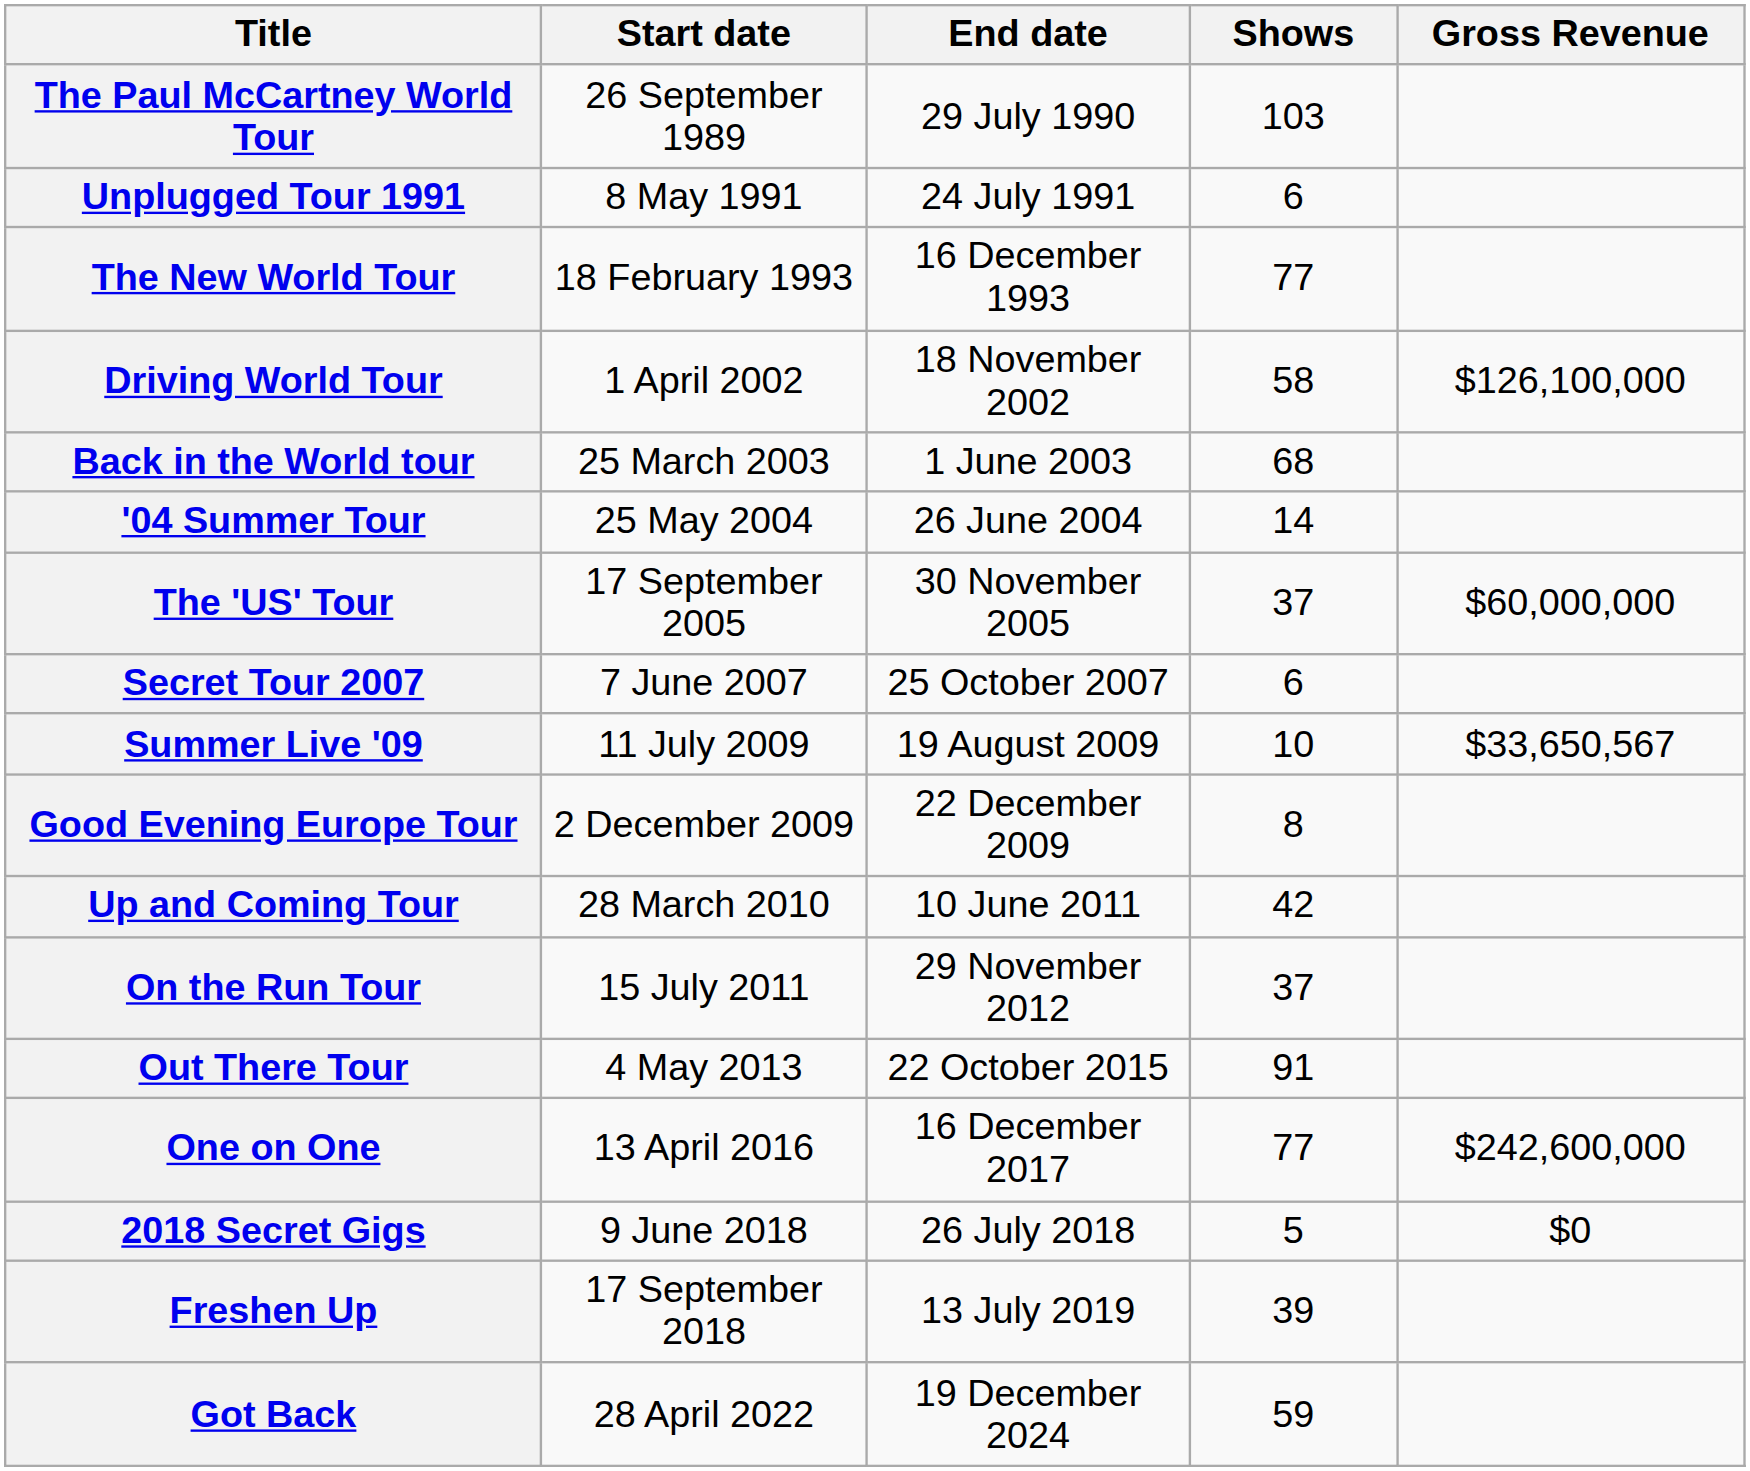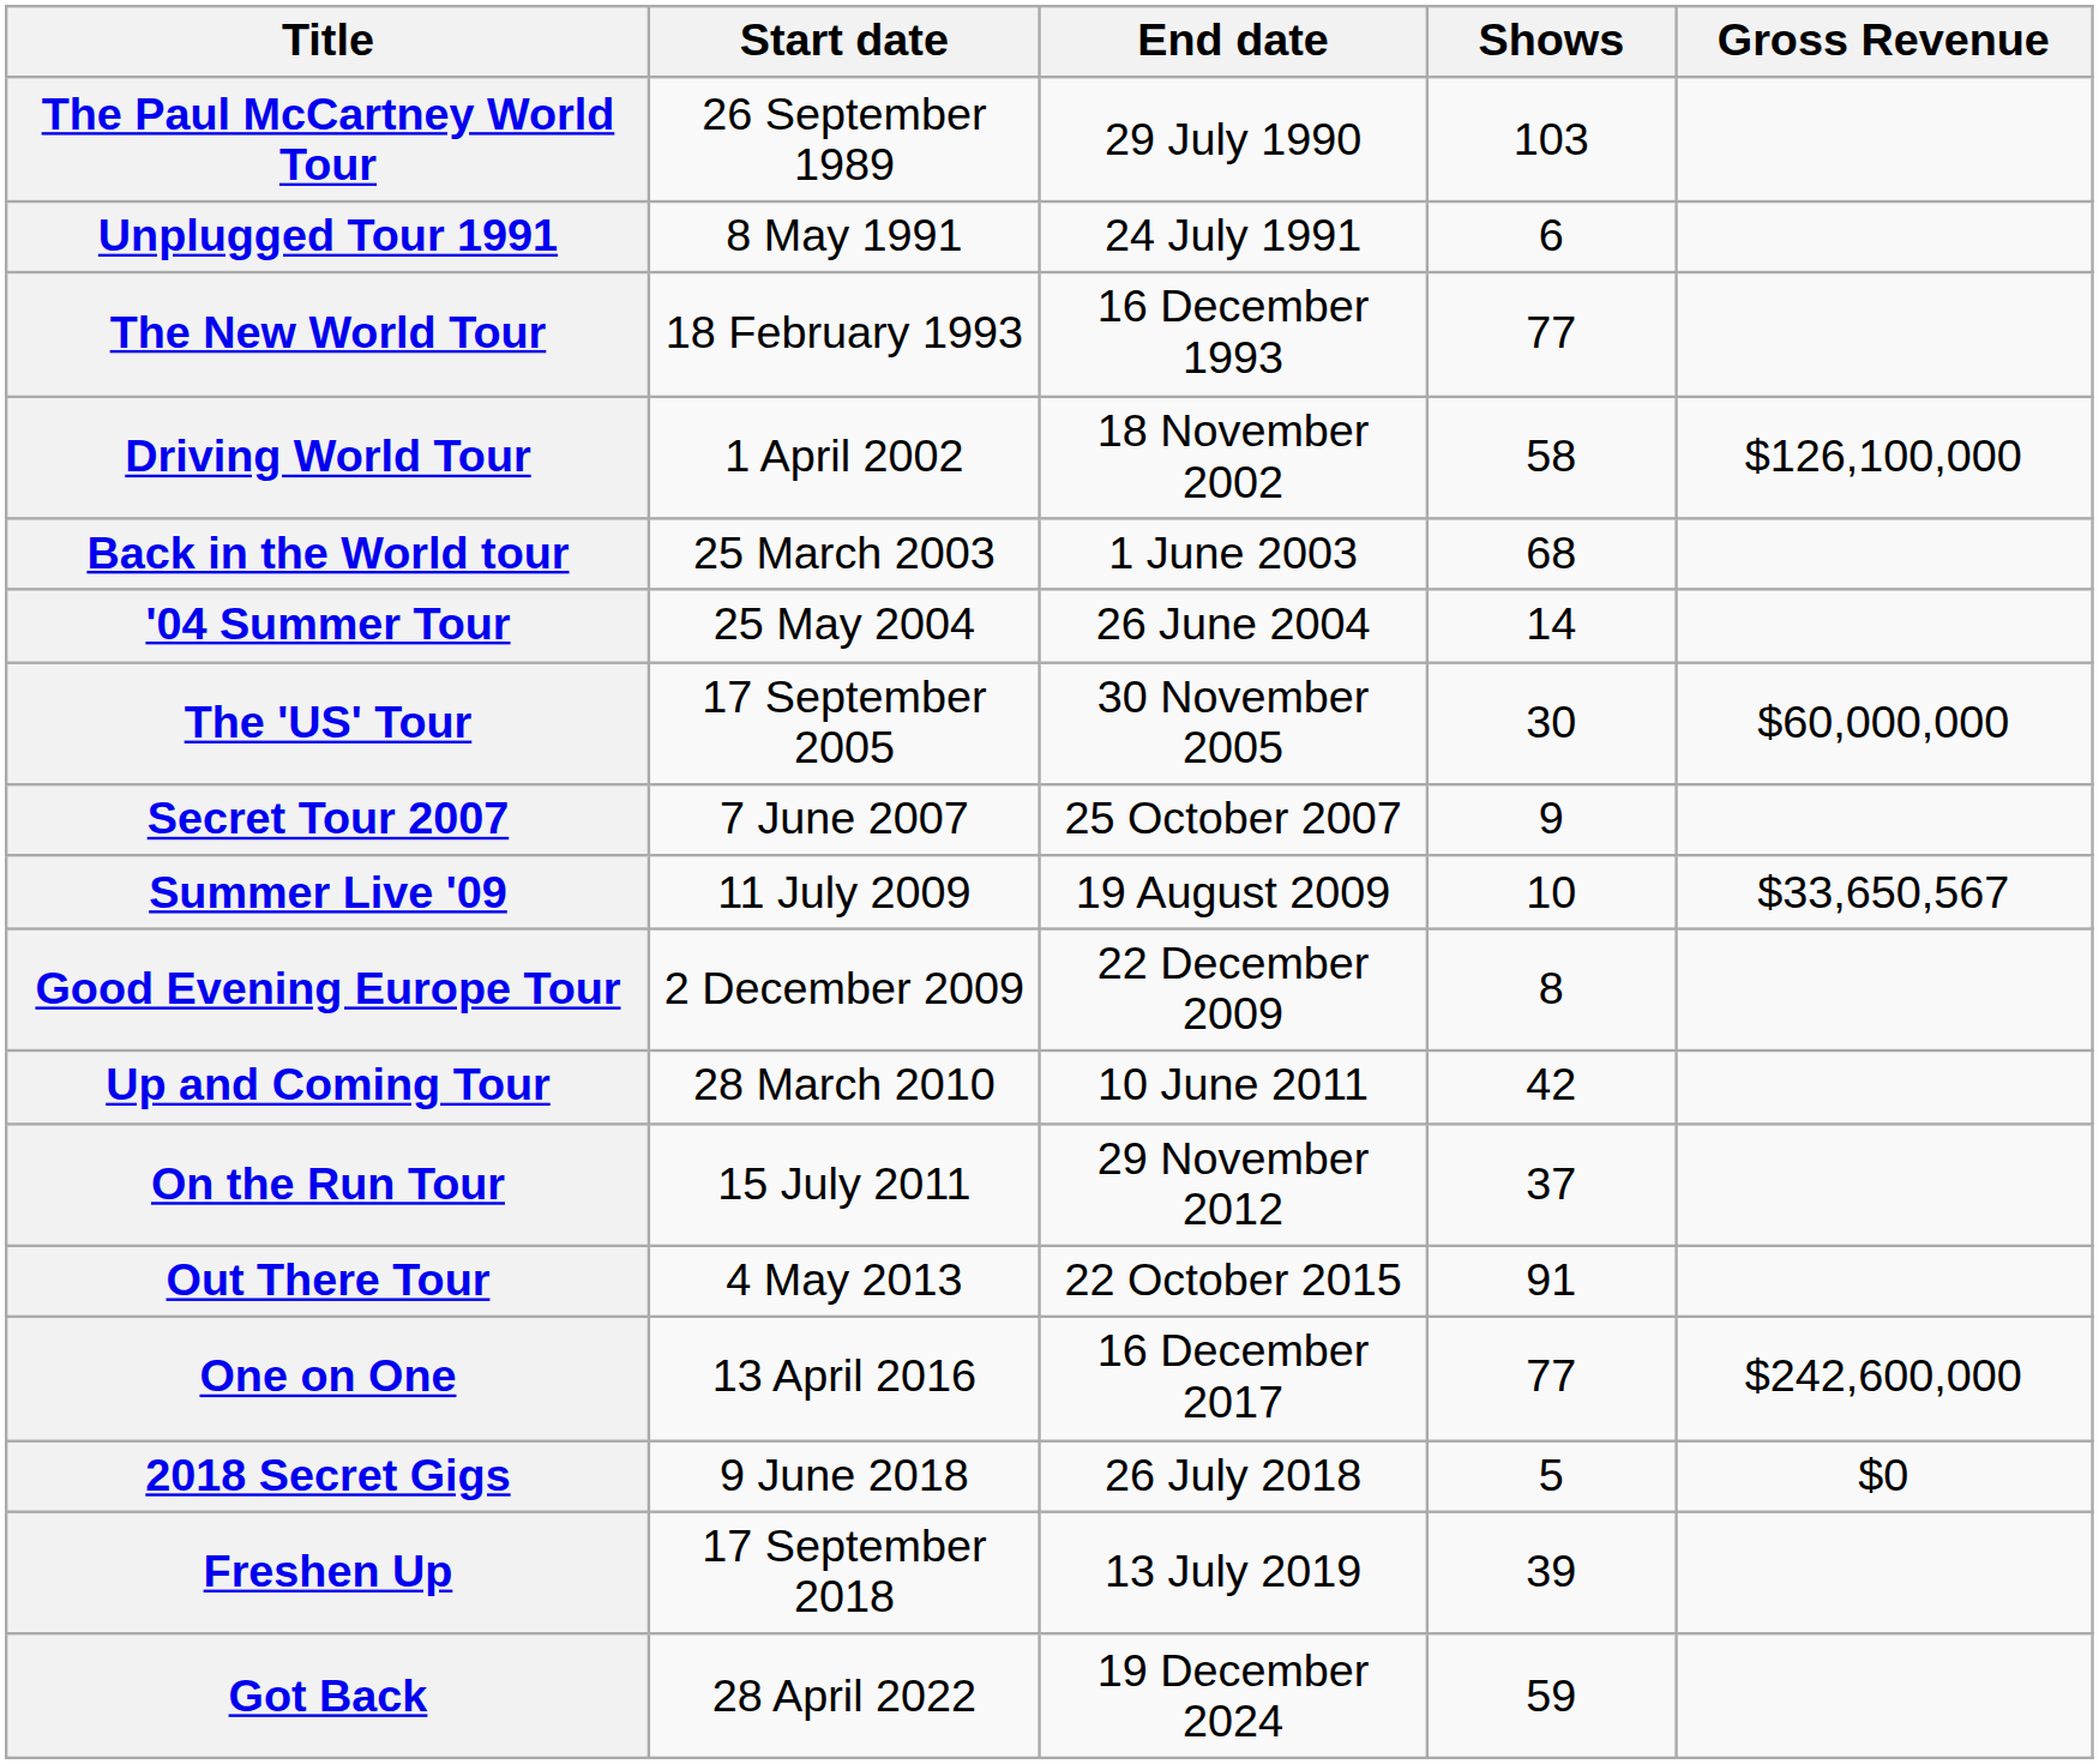 <table class="wikitable plainrowheaders" style="text-align:center;">
 <tr>
 <th width="220">Title</th>
 <th width="130">Start date</th>
 <th width="130">End date</th>
 <th width="80">Shows</th>
 <th width="140">Gross Revenue</th>
 </tr>
 <tr>
 <th scope="row"><strong><a href='#'>The Paul McCartney World Tour</a></strong></th>
 <td>26 September 1989</td>
 <td>29 July 1990</td>
 <td>103</td>
 <td></td>
 </tr>
 <tr>
 <th scope="row"><strong><a href='#'>Unplugged Tour 1991</a></strong></th>
 <td>8 May 1991</td>
 <td>24 July 1991</td>
 <td>6</td>
 <td></td>
 </tr>
 <tr>
 <th scope="row"><strong><a href='#'>The New World Tour</a></strong></th>
 <td>18 February 1993</td>
 <td>16 December 1993</td>
 <td>77</td>
 <td></td>
 </tr>
 <tr>
 <th scope="row"><strong><a href='#'>Driving World Tour</a></strong></th>
 <td>1 April 2002</td>
 <td>18 November 2002</td>
 <td>58</td>
 <td>$126,100,000</td>
 </tr>
 <tr>
 <th scope="row"><strong><a href='#'>Back in the World tour</a></strong></th>
 <td>25 March 2003</td>
 <td>1 June 2003</td>
 <td>68</td>
 <td></td>
 </tr>
 <tr>
 <th scope="row"><strong><a href='#'>'04 Summer Tour</a></strong></th>
 <td>25 May 2004</td>
 <td>26 June 2004</td>
 <td>14</td>
 <td></td>
 </tr>
 <tr>
 <th scope="row"><strong><a href='#'>The 'US' Tour</a></strong></th>
 <td>17 September 2005</td>
 <td>30 November 2005</td>
-<td>37</td>
+<td>30</td>
 <td>$60,000,000 </td>
 </tr>
 <tr>
 <th scope="row"><strong><a href='#'>Secret Tour 2007</a></strong></th>
 <td>7 June 2007</td>
 <td>25 October 2007</td>
-<td>6</td>
+<td>9</td>
 <td></td>
 </tr>
 <tr>
 <th scope="row"><strong><a href='#'>Summer Live '09</a></strong></th>
 <td>11 July 2009</td>
 <td>19 August 2009</td>
 <td>10</td>
 <td>$33,650,567</td>
 </tr>
 <tr>
 <th scope="row"><strong><a href='#'>Good Evening Europe Tour</a></strong></th>
 <td>2 December 2009</td>
 <td>22 December 2009</td>
 <td>8</td>
 <td></td>
 </tr>
 <tr>
 <th scope="row"><strong><a href='#'>Up and Coming Tour</a></strong></th>
 <td>28 March 2010</td>
 <td>10 June 2011</td>
 <td>42</td>
 <td></td>
 </tr>
 <tr>
 <th scope="row"><strong><a href='#'>On the Run Tour</a></strong></th>
 <td>15 July 2011</td>
 <td>29 November 2012</td>
 <td>37</td>
 <td></td>
 </tr>
 <tr>
 <th scope="row"><strong><a href='#'>Out There Tour</a></strong></th>
 <td>4 May 2013</td>
 <td>22 October 2015</td>
 <td>91</td>
 <td></td>
 </tr>
 <tr>
 <th scope="row"><strong><a href='#'>One on One</a></strong></th>
 <td>13 April 2016</td>
 <td>16 December 2017</td>
 <td>77</td>
 <td>$242,600,000</td>
 </tr>
 <tr>
 <th scope="row"><strong><a href='#'>2018 Secret Gigs</a></strong></th>
 <td>9 June 2018</td>
 <td>26 July 2018</td>
 <td>5</td>
 <td>$0</td>
 </tr>
 <tr>
 <th scope="row"><strong><a href='#'>Freshen Up</a></strong></th>
 <td>17 September 2018</td>
 <td>13 July 2019</td>
 <td>39</td>
 <td></td>
 </tr>
 <tr>
 <th scope="row"><strong><a href='#'>Got Back</a></strong></th>
 <td>28 April 2022</td>
 <td>19 December 2024</td>
 <td>59</td>
 <td></td>
 </tr>
 <tr>
 </tr>
 </table>
